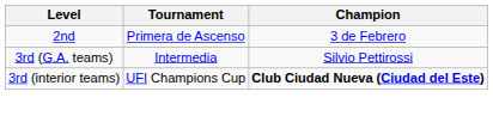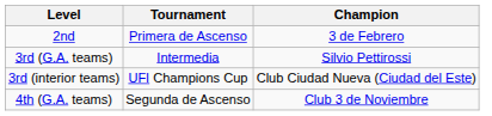 <table class="wikitable" style="text-align:center">
 <tr>
 <th>Level</th>
 <th>Tournament</th>
 <th>Champion</th>
 </tr>
 <tr>
 <td><a href='#'>2nd</a></td>
 <td><a href='#'>Primera de Ascenso</a></td>
 <td><a href='#'>3 de Febrero</a></td>
 </tr>
 <tr>
 <td><a href='#'>3rd</a> (<a href='#'>G.A.</a> teams)</td>
 <td><a href='#'>Intermedia</a></td>
 <td><a href='#'>Silvio Pettirossi</a></td>
 </tr>
 <tr>
 <td><a href='#'>3rd</a> (interior teams)</td>
 <td><a href='#'>UFI</a> Champions Cup</td>
-<td><strong>Club Ciudad Nueva (<a href='#'>Ciudad del Este</a>)</strong></td>
+<td>Club Ciudad Nueva (<a href='#'>Ciudad del Este</a>)</td>
+</tr>
+<tr>
+<td><a href='#'>4th</a> (<a href='#'>G.A.</a> teams)</td>
+<td>Segunda de Ascenso</td>
+<td><a href='#'>Club 3 de Noviembre</a></td>
 </tr>
 </table>
